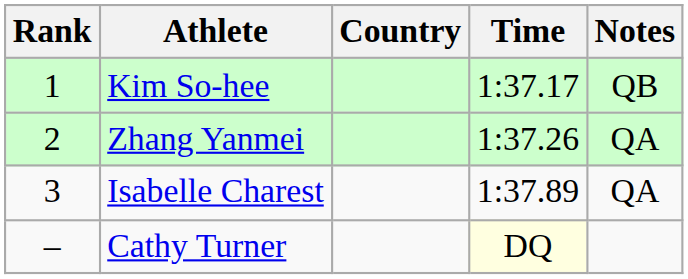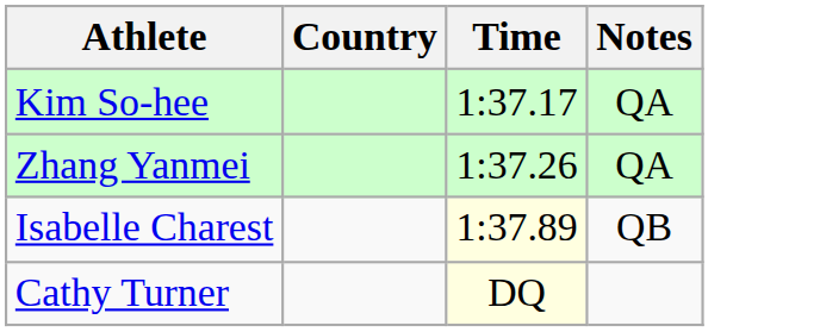 <table class="wikitable" style="text-align:center">
 <tr>
-<th>Rank</th>
 <th>Athlete</th>
 <th>Country</th>
 <th>Time</th>
 <th>Notes</th>
 </tr>
 <tr bgcolor=ccffcc>
-<td>1</td>
 <td align=left><a href='#'>Kim So-hee</a></td>
 <td align=left></td>
 <td>1:37.17</td>
-<td>QB</td>
+<td>QA </td>
 </tr>
 <tr bgcolor=ccffcc>
-<td>2</td>
 <td align=left><a href='#'>Zhang Yanmei</a></td>
 <td align=left></td>
 <td>1:37.26</td>
 <td>QA</td>
 </tr>
 <tr>
-<td>3</td>
 <td align=left><a href='#'>Isabelle Charest</a></td>
 <td align=left></td>
-<td>1:37.89</td>
-<td>QA </td>
+<td style="background: lightyellow;">1:37.89</td>
+<td>QB</td>
 </tr>
 <tr>
-<td>–</td>
 <td align=left><a href='#'>Cathy Turner</a></td>
 <td align=left></td>
 <td style="background: lightyellow;">DQ</td>
 <td></td>
 </tr>
 </table>
